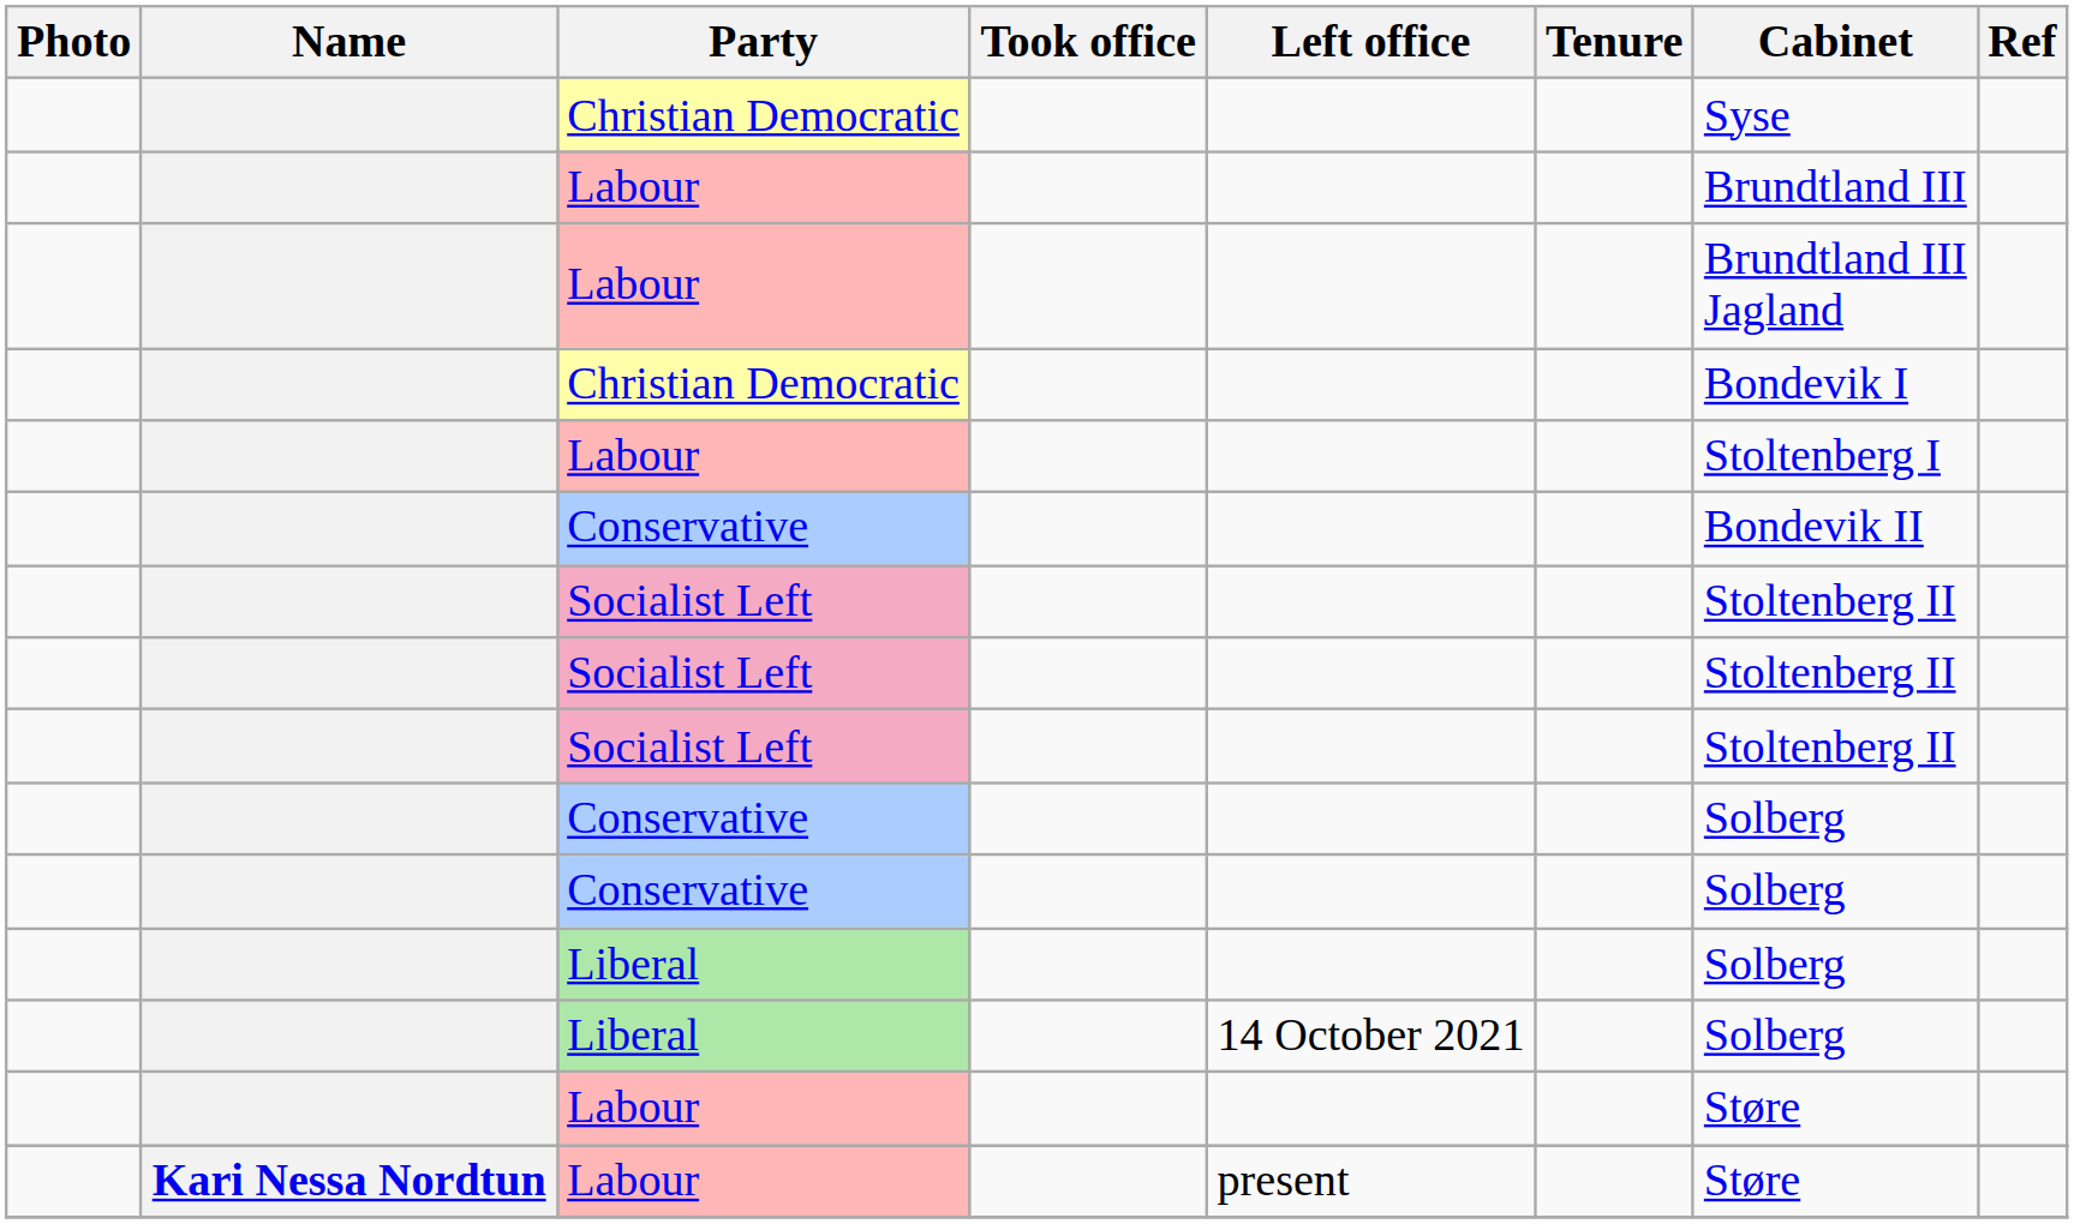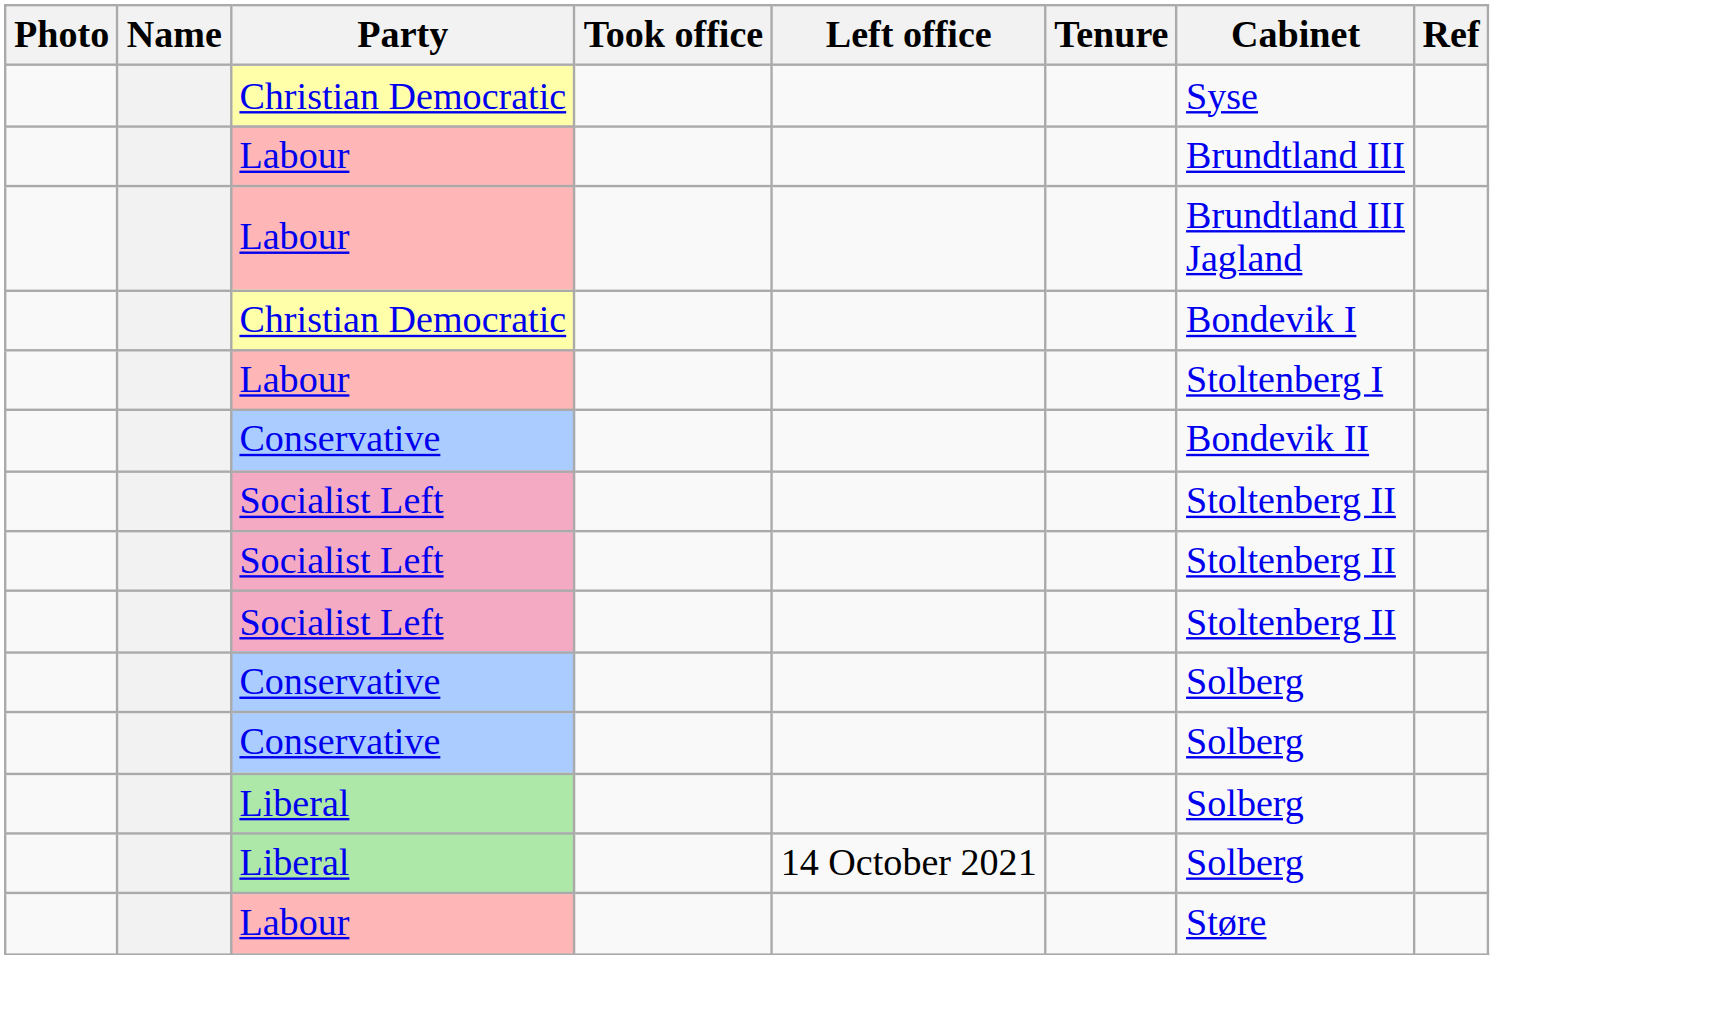 <table class="wikitable plainrowheaders sortable">
 <tr>
 <th scope=col class=unsortable>Photo</th>
 <th scope=col>Name</th>
 <th scope=col>Party</th>
 <th scope=col>Took office</th>
 <th scope=col>Left office</th>
 <th scope=col>Tenure</th>
 <th scope=col>Cabinet</th>
 <th scope=col class=unsortable>Ref</th>
 </tr>
 <tr>
 <td align=center></td>
 <th scope=row></th>
 <td style="background:#FFFFAA"><a href='#'>Christian Democratic</a></td>
 <td></td>
 <td></td>
 <td></td>
 <td><a href='#'>Syse</a></td>
 <td align=center></td>
 </tr>
 <tr>
 <td align=center></td>
 <th scope=row></th>
 <td style="background:#FFB6B6"><a href='#'>Labour</a></td>
 <td></td>
 <td></td>
 <td></td>
 <td><a href='#'>Brundtland III</a></td>
 <td align=center></td>
 </tr>
 <tr>
 <td align=center></td>
 <th scope=row></th>
 <td style="background:#FFB6B6"><a href='#'>Labour</a></td>
 <td></td>
 <td></td>
 <td></td>
 <td><a href='#'>Brundtland III</a> <br> <a href='#'>Jagland</a></td>
 <td align=center></td>
 </tr>
 <tr>
 <td align=center></td>
 <th scope=row></th>
 <td style="background:#FFFFAA"><a href='#'>Christian Democratic</a></td>
 <td></td>
 <td></td>
 <td></td>
 <td><a href='#'>Bondevik I</a></td>
 <td align=center></td>
 </tr>
 <tr>
 <td align=center></td>
 <th scope=row></th>
 <td style="background:#FFB6B6"><a href='#'>Labour</a></td>
 <td></td>
 <td></td>
 <td></td>
 <td><a href='#'>Stoltenberg I</a></td>
 <td align=center></td>
 </tr>
 <tr>
 <td align=center></td>
 <th scope=row></th>
 <td style="background:#AACCFF"><a href='#'>Conservative</a></td>
 <td></td>
 <td></td>
 <td></td>
 <td><a href='#'>Bondevik II</a></td>
 <td align=center></td>
 </tr>
 <tr>
 <td align=center></td>
 <th scope=row></th>
 <td style="background:#F4AAC2"><a href='#'>Socialist Left</a></td>
 <td></td>
 <td></td>
 <td></td>
 <td><a href='#'>Stoltenberg II</a></td>
 <td align=center></td>
 </tr>
 <tr>
 <td align=center></td>
 <th scope=row></th>
 <td style="background:#F4AAC2"><a href='#'>Socialist Left</a></td>
 <td></td>
 <td></td>
 <td></td>
 <td><a href='#'>Stoltenberg II</a></td>
 <td align=center></td>
 </tr>
 <tr>
 <td align=center></td>
 <th scope=row></th>
 <td style="background:#F4AAC2"><a href='#'>Socialist Left</a></td>
 <td></td>
 <td></td>
 <td></td>
 <td><a href='#'>Stoltenberg II</a></td>
 <td align=center></td>
 </tr>
 <tr>
 <td align=center></td>
 <th scope=row></th>
 <td style="background:#AACCFF"><a href='#'>Conservative</a></td>
 <td></td>
 <td></td>
 <td></td>
 <td><a href='#'>Solberg</a></td>
 <td align=center></td>
 </tr>
 <tr>
 <td align=center></td>
 <th scope=row></th>
 <td style="background:#AACCFF"><a href='#'>Conservative</a></td>
 <td></td>
 <td></td>
 <td></td>
 <td><a href='#'>Solberg</a></td>
 <td align=center><br></td>
 </tr>
 <tr>
 <td align=center></td>
 <th scope=row></th>
 <td style="background:#AEE8A8"><a href='#'>Liberal</a></td>
 <td></td>
 <td></td>
 <td></td>
 <td><a href='#'>Solberg</a></td>
 <td align=center></td>
 </tr>
 <tr>
 <td align=center></td>
 <th scope=row></th>
 <td style="background:#AEE8A8"><a href='#'>Liberal</a></td>
 <td></td>
 <td>14 October 2021</td>
 <td></td>
 <td><a href='#'>Solberg</a></td>
 <td align=center></td>
 </tr>
 <tr>
 <td align=center></td>
 <th scope=row></th>
 <td style="background:#FFB6B6"><a href='#'>Labour</a></td>
 <td></td>
 <td></td>
 <td></td>
 <td><a href='#'>Støre</a></td>
 <td align=center></td>
 </tr>
 <tr>
 </tr>
 <tr>
-<td align=center></td>
-<th scope=row><a href='#'>Kari Nessa Nordtun</a></th>
-<td style="background:#FFB6B6"><a href='#'>Labour</a></td>
-<td></td>
-<td>present</td>
-<td></td>
-<td><a href='#'>Støre</a></td>
-<td align=center></td>
-</tr>
-<tr>
 </tr>
 </table>
